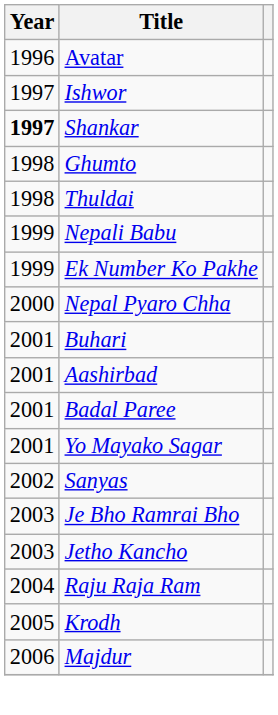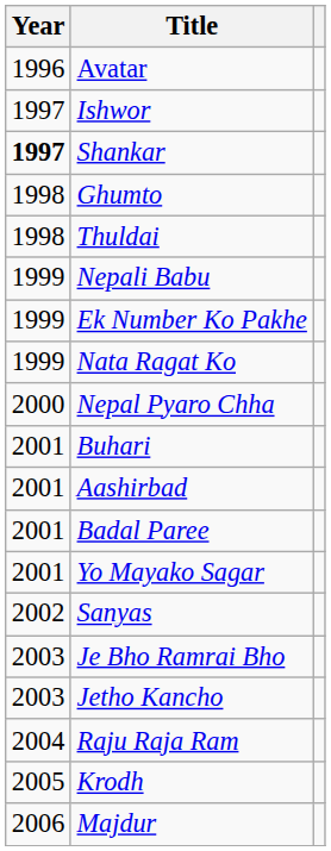 <table class="wikitable">
 <tr>
 <th>Year</th>
 <th>Title</th>
 <th></th>
 </tr>
 <tr>
 <td>1996</td>
 <td><a href='#'>Avatar</a></td>
 <td></td>
 </tr>
 <tr>
 <td>1997</td>
 <td><em><a href='#'>Ishwor</a></em></td>
 <td></td>
 </tr>
 <tr>
 <td><strong>1997</strong></td>
 <td><em><a href='#'>Shankar</a></em></td>
 <td></td>
 </tr>
 <tr>
 <td>1998</td>
 <td><em><a href='#'>Ghumto</a></em></td>
 <td></td>
 </tr>
 <tr>
 <td>1998</td>
 <td><em><a href='#'>Thuldai</a></em></td>
 <td></td>
 </tr>
 <tr>
 <td>1999</td>
 <td><em><a href='#'>Nepali Babu</a></em></td>
 <td></td>
 </tr>
 <tr>
 <td>1999</td>
 <td><em><a href='#'>Ek Number Ko Pakhe</a></em></td>
+<td></td>
+</tr>
+<tr>
+<td>1999</td>
+<td><em><a href='#'>Nata Ragat Ko</a></em></td>
 <td></td>
 </tr>
 <tr>
 <td>2000</td>
 <td><em><a href='#'>Nepal Pyaro Chha</a></em></td>
 <td></td>
 </tr>
 <tr>
 <td>2001</td>
 <td><em><a href='#'>Buhari</a></em></td>
 <td></td>
 </tr>
 <tr>
 <td>2001</td>
 <td><em><a href='#'>Aashirbad</a></em></td>
 <td></td>
 </tr>
 <tr>
 <td>2001</td>
 <td><em><a href='#'>Badal Paree</a></em></td>
 <td></td>
 </tr>
 <tr>
 <td>2001</td>
 <td><em><a href='#'>Yo Mayako Sagar</a></em></td>
 <td></td>
 </tr>
 <tr>
 <td>2002</td>
 <td><em><a href='#'>Sanyas</a></em></td>
 <td></td>
 </tr>
 <tr>
 <td>2003</td>
 <td><em><a href='#'>Je Bho Ramrai Bho</a></em></td>
 <td></td>
 </tr>
 <tr>
 <td>2003</td>
 <td><em><a href='#'>Jetho Kancho</a></em></td>
 <td></td>
 </tr>
 <tr>
 <td>2004</td>
 <td><em><a href='#'>Raju Raja Ram</a></em></td>
 <td></td>
 </tr>
 <tr>
 <td>2005</td>
 <td><em><a href='#'>Krodh</a></em></td>
 <td></td>
 </tr>
 <tr>
 <td>2006</td>
 <td><em><a href='#'>Majdur</a></em></td>
 <td></td>
 </tr>
 <tr>
 </tr>
 </table>
